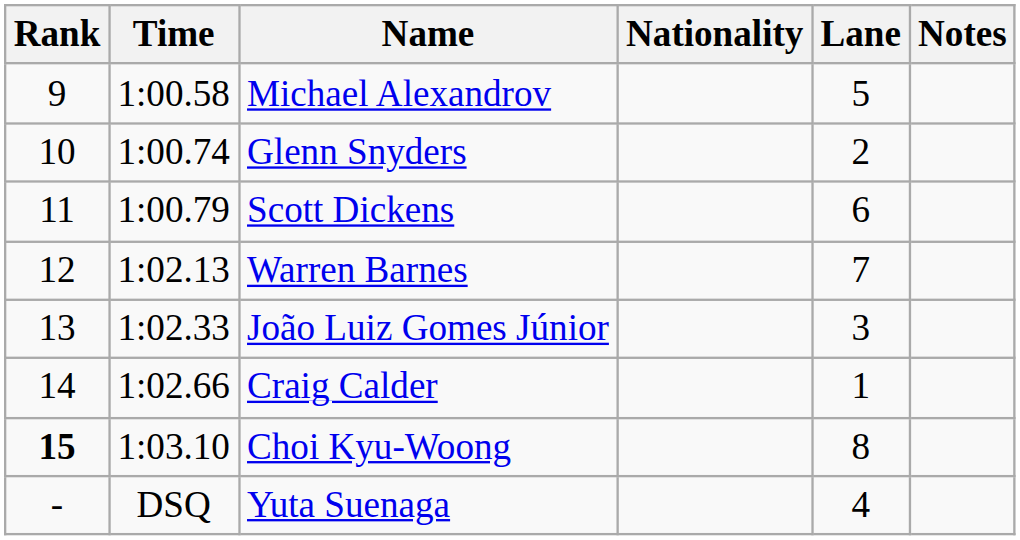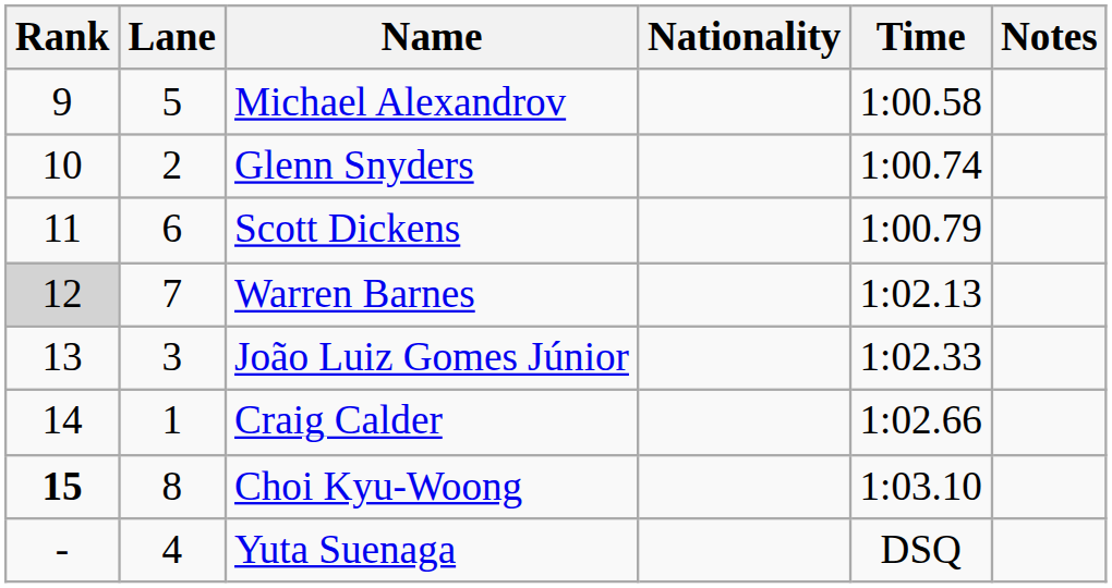 <table class="wikitable sortable" style="text-align:center">
 <tr>
 <th>Rank</th>
-<th>Time</th>
+<th>Lane</th>
 <th>Name</th>
 <th>Nationality</th>
-<th>Lane</th>
+<th>Time</th>
 <th>Notes</th>
 </tr>
 <tr>
 <td>9</td>
-<td>1:00.58</td>
+<td>5</td>
 <td align=left><a href='#'>Michael Alexandrov</a></td>
 <td align=left></td>
-<td>5</td>
+<td>1:00.58</td>
 <td></td>
 </tr>
 <tr>
 <td>10</td>
-<td>1:00.74</td>
+<td>2</td>
 <td align=left><a href='#'>Glenn Snyders</a></td>
 <td align=left></td>
-<td>2</td>
+<td>1:00.74</td>
 <td></td>
 </tr>
 <tr>
 <td>11</td>
-<td>1:00.79</td>
+<td>6</td>
 <td align=left><a href='#'>Scott Dickens</a></td>
 <td align=left></td>
-<td>6</td>
+<td>1:00.79</td>
 <td></td>
 </tr>
 <tr>
-<td>12</td>
-<td>1:02.13</td>
+<td style="background: lightgrey;">12</td>
+<td>7</td>
 <td align=left><a href='#'>Warren Barnes</a></td>
 <td align=left></td>
-<td>7</td>
+<td>1:02.13</td>
 <td></td>
 </tr>
 <tr>
 <td>13</td>
-<td>1:02.33</td>
+<td>3</td>
 <td align=left><a href='#'>João Luiz Gomes Júnior</a></td>
 <td align=left></td>
-<td>3</td>
+<td>1:02.33</td>
 <td></td>
 </tr>
 <tr>
 <td>14</td>
-<td>1:02.66</td>
+<td>1</td>
 <td align=left><a href='#'>Craig Calder</a></td>
 <td align=left></td>
-<td>1</td>
+<td>1:02.66</td>
 <td></td>
 </tr>
 <tr>
 <td><strong>15</strong></td>
-<td>1:03.10</td>
+<td>8</td>
 <td align=left><a href='#'>Choi Kyu-Woong</a></td>
 <td align=left></td>
-<td>8</td>
+<td>1:03.10</td>
 <td></td>
 </tr>
 <tr>
 <td>-</td>
-<td>DSQ</td>
+<td>4</td>
 <td align=left><a href='#'>Yuta Suenaga</a></td>
 <td align=left></td>
-<td>4</td>
+<td>DSQ</td>
 <td></td>
 </tr>
 </table>
